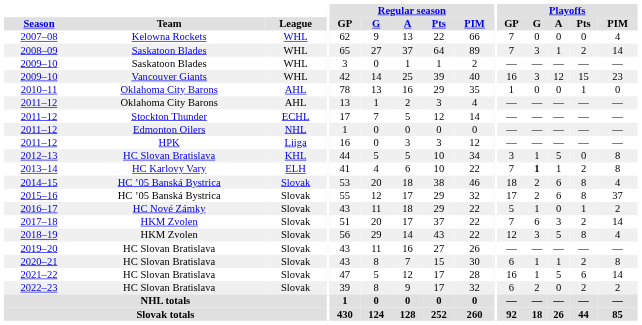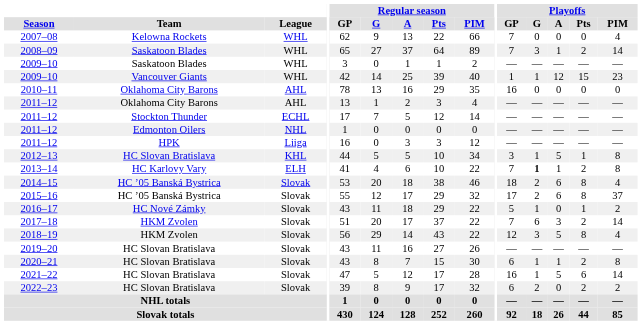 <table border="0" cellpadding="1" cellspacing="0" style="text-align:center; width:60em">
 <tr bgcolor="#e0e0e0">
 <th colspan="3" bgcolor="#ffffff"></th>
 <th rowspan="99" bgcolor="#ffffff"></th>
 <th colspan="5"><a href='#'>Regular season</a></th>
 <th rowspan="99" bgcolor="#ffffff"></th>
 <th colspan="5"><a href='#'>Playoffs</a></th>
 </tr>
 <tr bgcolor="#e0e0e0">
 <th><a href='#'>Season</a></th>
 <th>Team</th>
 <th>League</th>
 <th>GP</th>
 <th><a href='#'>G</a></th>
 <th><a href='#'>A</a></th>
 <th><a href='#'>Pts</a></th>
 <th><a href='#'>PIM</a></th>
 <th>GP</th>
 <th>G</th>
 <th>A</th>
 <th>Pts</th>
 <th>PIM</th>
 </tr>
 <tr>
 <td><a href='#'>2007–08</a></td>
 <td><a href='#'>Kelowna Rockets</a></td>
 <td><a href='#'>WHL</a></td>
 <td>62</td>
 <td>9</td>
 <td>13</td>
 <td>22</td>
 <td>66</td>
 <td>7</td>
 <td>0</td>
 <td>0</td>
 <td>0</td>
 <td>4</td>
 </tr>
 <tr bgcolor="#f0f0f0">
 <td><a href='#'>2008–09</a></td>
 <td><a href='#'>Saskatoon Blades</a></td>
 <td>WHL</td>
 <td>65</td>
 <td>27</td>
 <td>37</td>
 <td>64</td>
 <td>89</td>
 <td>7</td>
 <td>3</td>
 <td>1</td>
 <td>2</td>
 <td>14</td>
 </tr>
 <tr>
 <td><a href='#'>2009–10</a></td>
 <td>Saskatoon Blades</td>
 <td>WHL</td>
 <td>3</td>
 <td>0</td>
 <td>1</td>
 <td>1</td>
 <td>2</td>
 <td>—</td>
 <td>—</td>
 <td>—</td>
 <td>—</td>
 <td>—</td>
 </tr>
 <tr bgcolor="#f0f0f0">
 <td><a href='#'>2009–10</a></td>
 <td><a href='#'>Vancouver Giants</a></td>
 <td>WHL</td>
 <td>42</td>
 <td>14</td>
 <td>25</td>
 <td>39</td>
 <td>40</td>
-<td>16</td>
-<td>3</td>
+<td>1</td>
+<td>1</td>
 <td>12</td>
 <td>15</td>
 <td>23</td>
 </tr>
 <tr>
 <td><a href='#'>2010–11</a></td>
 <td><a href='#'>Oklahoma City Barons</a></td>
 <td><a href='#'>AHL</a></td>
 <td>78</td>
 <td>13</td>
 <td>16</td>
 <td>29</td>
 <td>35</td>
-<td>1</td>
+<td>16</td>
 <td>0</td>
 <td>0</td>
-<td>1</td>
+<td>0</td>
 <td>0</td>
 </tr>
 <tr bgcolor="#f0f0f0">
 <td><a href='#'>2011–12</a></td>
 <td>Oklahoma City Barons</td>
 <td>AHL</td>
 <td>13</td>
 <td>1</td>
 <td>2</td>
 <td>3</td>
 <td>4</td>
 <td>—</td>
 <td>—</td>
 <td>—</td>
 <td>—</td>
 <td>—</td>
 </tr>
 <tr>
 <td><a href='#'>2011–12</a></td>
 <td><a href='#'>Stockton Thunder</a></td>
 <td><a href='#'>ECHL</a></td>
 <td>17</td>
 <td>7</td>
 <td>5</td>
 <td>12</td>
 <td>14</td>
 <td>—</td>
 <td>—</td>
 <td>—</td>
 <td>—</td>
 <td>—</td>
 </tr>
 <tr bgcolor="#f0f0f0">
 <td><a href='#'>2011–12</a></td>
 <td><a href='#'>Edmonton Oilers</a></td>
 <td><a href='#'>NHL</a></td>
 <td>1</td>
 <td>0</td>
 <td>0</td>
 <td>0</td>
 <td>0</td>
 <td>—</td>
 <td>—</td>
 <td>—</td>
 <td>—</td>
 <td>—</td>
 </tr>
 <tr>
 <td><a href='#'>2011–12</a></td>
 <td><a href='#'>HPK</a></td>
 <td><a href='#'>Liiga</a></td>
 <td>16</td>
 <td>0</td>
 <td>3</td>
 <td>3</td>
 <td>12</td>
 <td>—</td>
 <td>—</td>
 <td>—</td>
 <td>—</td>
 <td>—</td>
 </tr>
 <tr bgcolor="#f0f0f0">
 <td><a href='#'>2012–13</a></td>
 <td><a href='#'>HC Slovan Bratislava</a></td>
 <td><a href='#'>KHL</a></td>
 <td>44</td>
 <td>5</td>
 <td>5</td>
 <td>10</td>
 <td>34</td>
 <td>3</td>
 <td>1</td>
 <td>5</td>
-<td>0</td>
+<td>1</td>
 <td>8</td>
 </tr>
 <tr>
 <td><a href='#'>2013–14</a></td>
 <td><a href='#'>HC Karlovy Vary</a></td>
 <td><a href='#'>ELH</a></td>
 <td>41</td>
 <td>4</td>
 <td>6</td>
 <td>10</td>
 <td>22</td>
 <td>7</td>
 <td><strong>1</strong></td>
 <td>1</td>
 <td>2</td>
 <td>8</td>
 </tr>
 <tr bgcolor="#f0f0f0">
 <td><a href='#'>2014–15</a></td>
 <td><a href='#'>HC ’05 Banská Bystrica</a></td>
 <td><a href='#'>Slovak</a></td>
 <td>53</td>
 <td>20</td>
 <td>18</td>
 <td>38</td>
 <td>46</td>
 <td>18</td>
 <td>2</td>
 <td>6</td>
 <td>8</td>
 <td>4</td>
 </tr>
 <tr>
 <td><a href='#'>2015–16</a></td>
 <td>HC ’05 Banská Bystrica</td>
 <td>Slovak</td>
 <td>55</td>
 <td>12</td>
 <td>17</td>
 <td>29</td>
 <td>32</td>
 <td>17</td>
 <td>2</td>
 <td>6</td>
 <td>8</td>
 <td>37</td>
 </tr>
 <tr bgcolor="#f0f0f0">
 <td><a href='#'>2016–17</a></td>
 <td><a href='#'>HC Nové Zámky</a></td>
 <td>Slovak</td>
 <td>43</td>
 <td>11</td>
 <td>18</td>
 <td>29</td>
 <td>22</td>
 <td>5</td>
 <td>1</td>
 <td>0</td>
 <td>1</td>
 <td>2</td>
 </tr>
 <tr>
 <td><a href='#'>2017–18</a></td>
 <td><a href='#'>HKM Zvolen</a></td>
 <td>Slovak</td>
 <td>51</td>
 <td>20</td>
 <td>17</td>
 <td>37</td>
 <td>22</td>
 <td>7</td>
 <td>6</td>
 <td>3</td>
 <td>2</td>
 <td>14</td>
 </tr>
 <tr bgcolor="#f0f0f0">
 <td><a href='#'>2018–19</a></td>
 <td>HKM Zvolen</td>
 <td>Slovak</td>
 <td>56</td>
 <td>29</td>
 <td>14</td>
 <td>43</td>
 <td>22</td>
 <td>12</td>
 <td>3</td>
 <td>5</td>
 <td>8</td>
 <td>4</td>
 </tr>
 <tr>
 <td><a href='#'>2019–20</a></td>
 <td>HC Slovan Bratislava</td>
 <td>Slovak</td>
 <td>43</td>
 <td>11</td>
 <td>16</td>
 <td>27</td>
 <td>26</td>
 <td>—</td>
 <td>—</td>
 <td>—</td>
 <td>—</td>
 <td>—</td>
 </tr>
 <tr bgcolor="#f0f0f0">
 <td><a href='#'>2020–21</a></td>
 <td>HC Slovan Bratislava</td>
 <td>Slovak</td>
 <td>43</td>
 <td>8</td>
 <td>7</td>
 <td>15</td>
 <td>30</td>
 <td>6</td>
 <td>1</td>
 <td>1</td>
 <td>2</td>
 <td>8</td>
 </tr>
 <tr>
 <td><a href='#'>2021–22</a></td>
 <td>HC Slovan Bratislava</td>
 <td>Slovak</td>
 <td>47</td>
 <td>5</td>
 <td>12</td>
 <td>17</td>
 <td>28</td>
 <td>16</td>
 <td>1</td>
 <td>5</td>
 <td>6</td>
 <td>14</td>
 </tr>
 <tr bgcolor="#f0f0f0">
 <td><a href='#'>2022–23</a></td>
 <td>HC Slovan Bratislava</td>
 <td>Slovak</td>
 <td>39</td>
 <td>8</td>
 <td>9</td>
 <td>17</td>
 <td>32</td>
 <td>6</td>
 <td>2</td>
 <td>0</td>
 <td>2</td>
 <td>2</td>
 </tr>
 <tr ALIGN="center" bgcolor="#e0e0e0">
 <th colspan="3">NHL totals</th>
 <th>1</th>
 <th>0</th>
 <th>0</th>
 <th>0</th>
 <th>0</th>
 <th>—</th>
 <th>—</th>
 <th>—</th>
 <th>—</th>
 <th>—</th>
 </tr>
 <tr ALIGN="center" bgcolor="#e0e0e0">
 <th colspan="3">Slovak totals</th>
 <th>430</th>
 <th>124</th>
 <th>128</th>
 <th>252</th>
 <th>260</th>
 <th>92</th>
 <th>18</th>
 <th>26</th>
 <th>44</th>
 <th>85</th>
 </tr>
 </table>
